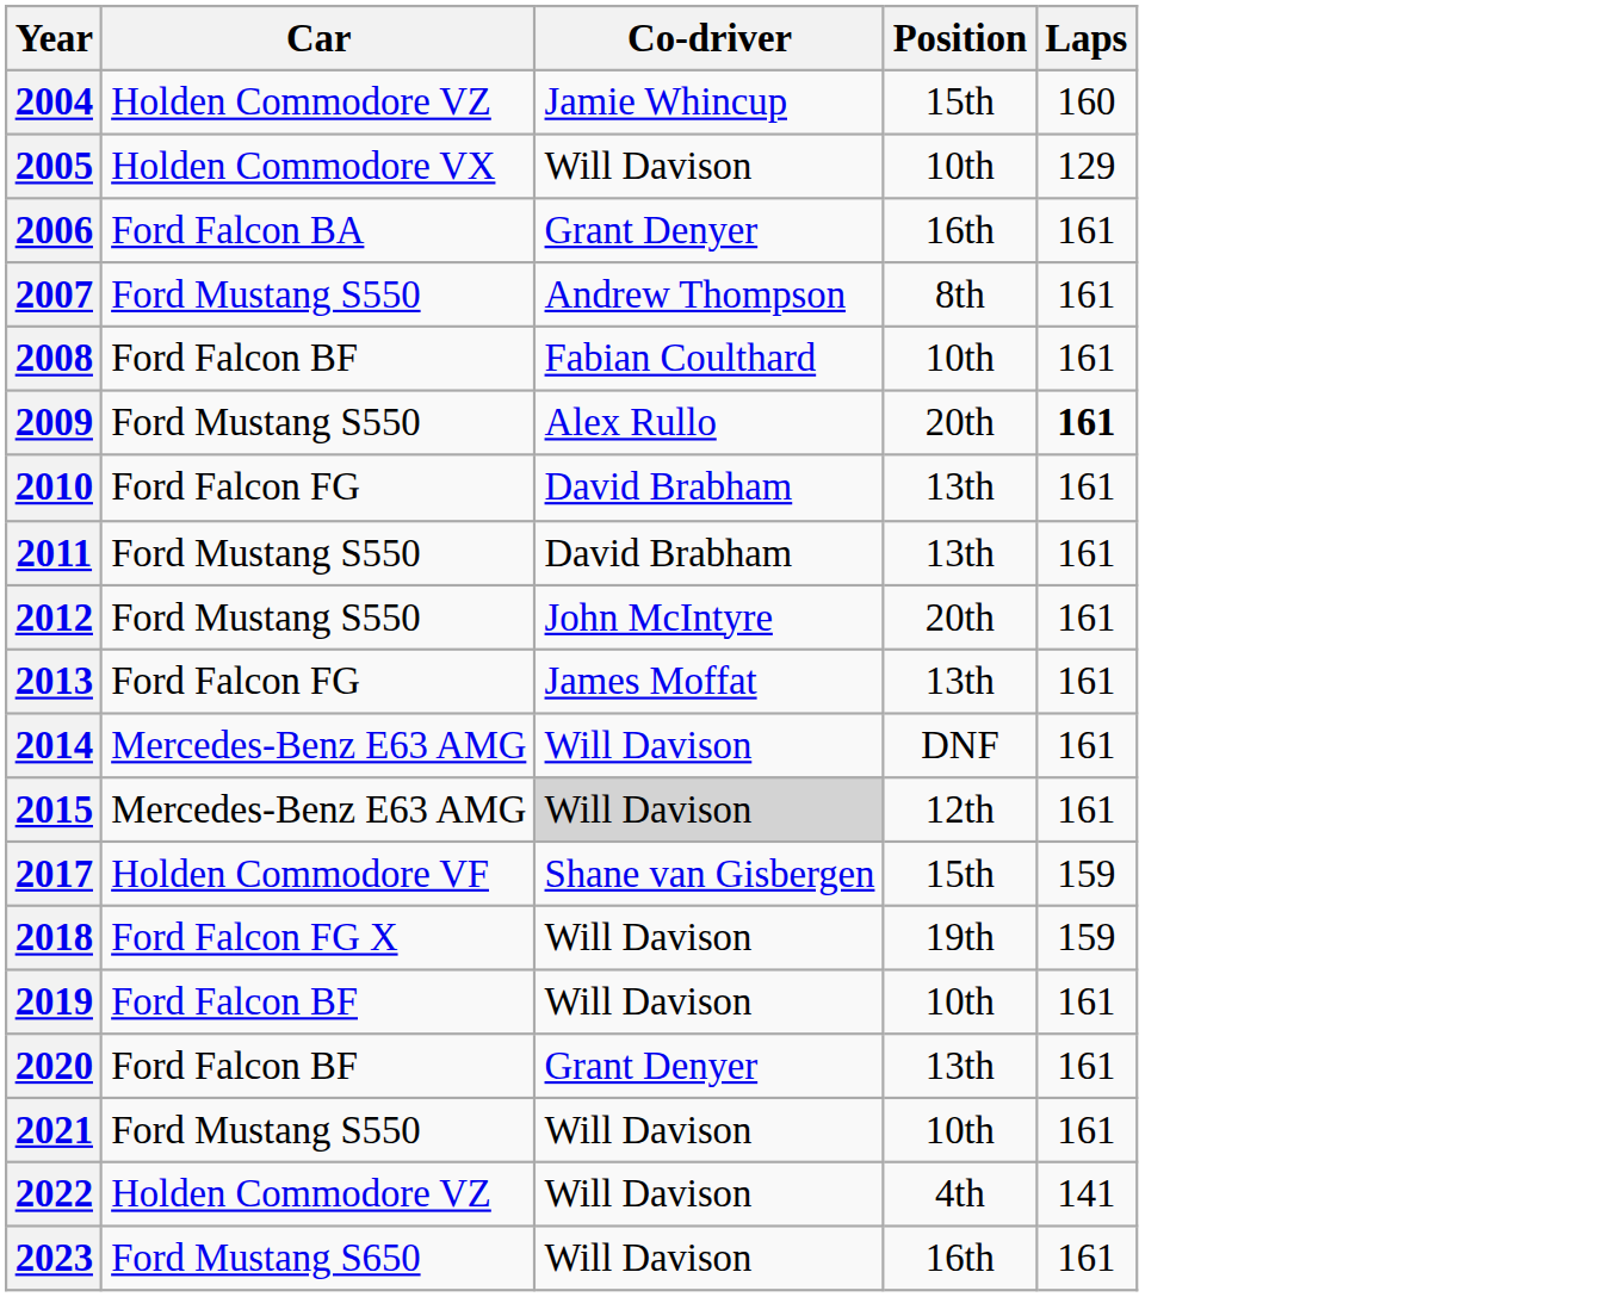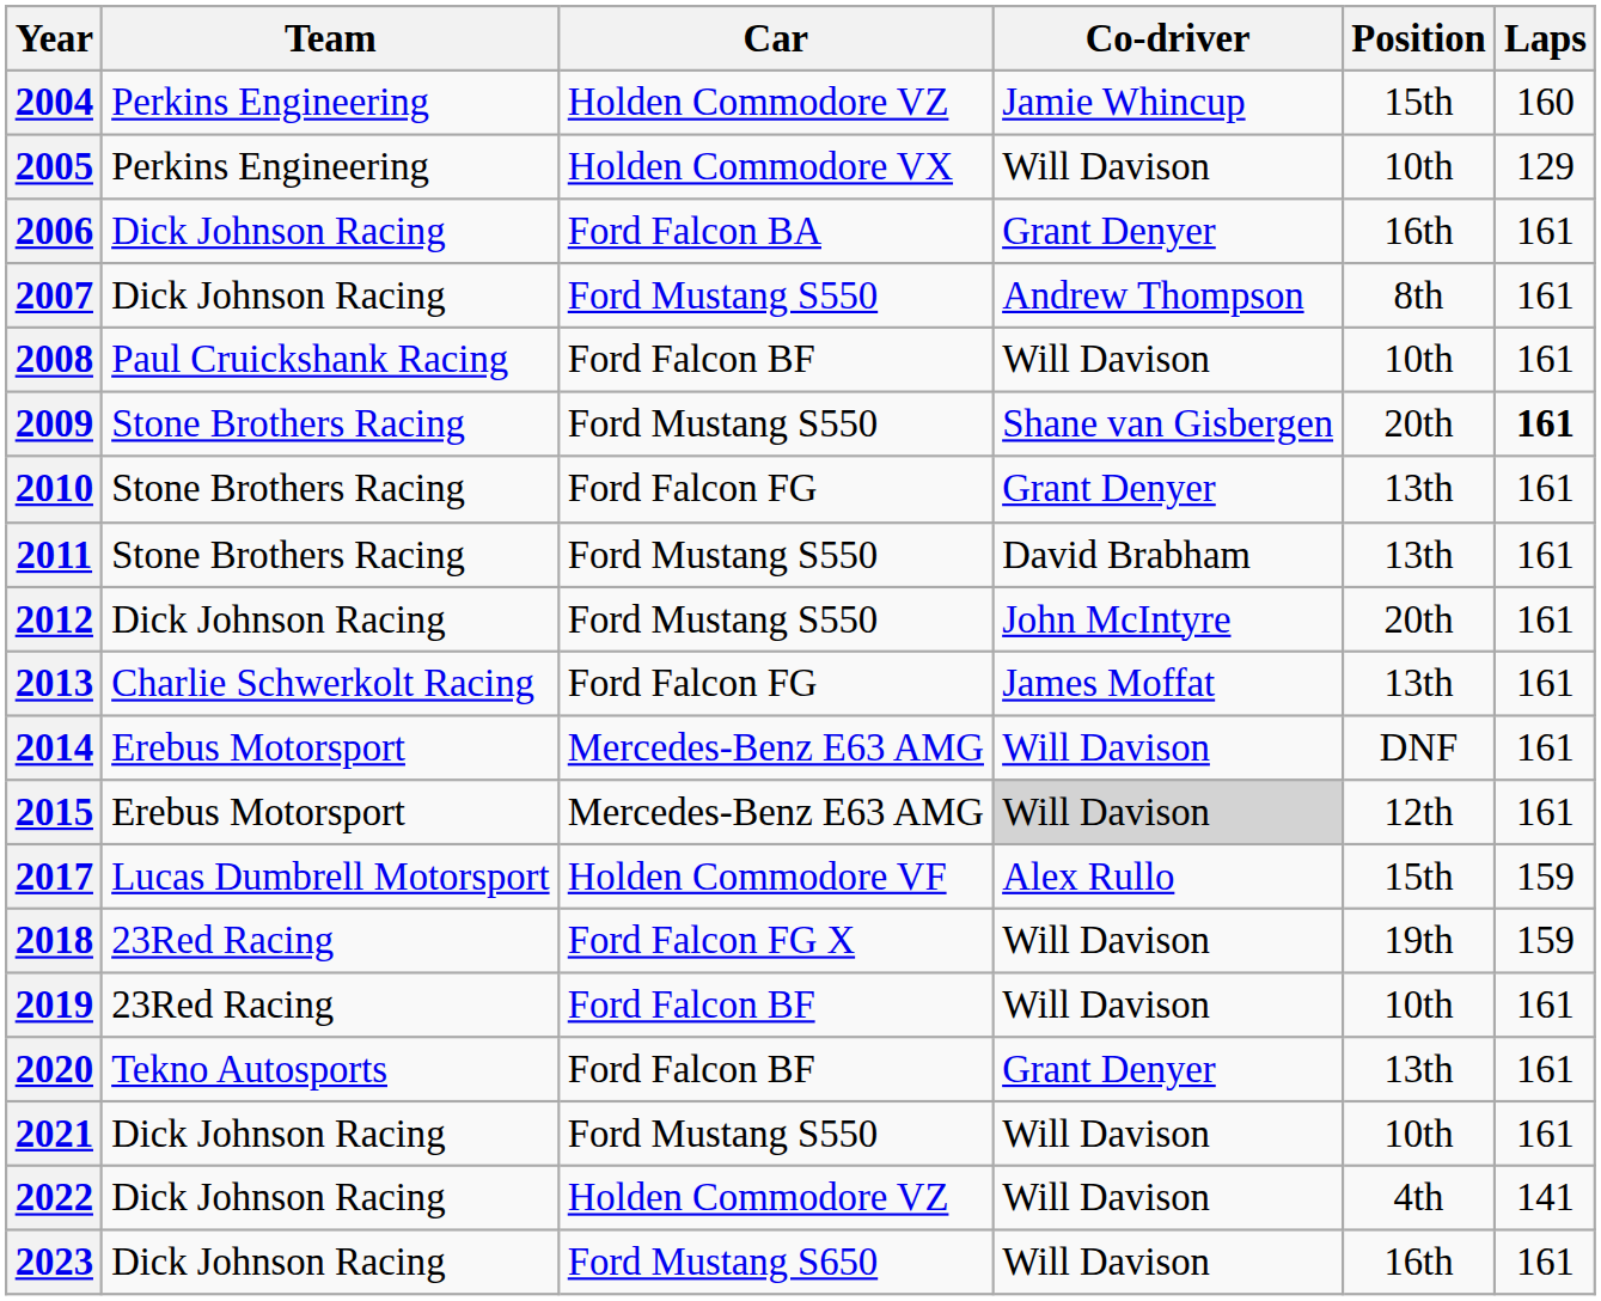 <table class="wikitable" style="font-size: 95%;">
 <tr>
 <th>Year</th>
+<th>Team</th>
 <th>Car</th>
 <th>Co-driver</th>
 <th>Position</th>
 <th>Laps</th>
 </tr>
 <tr>
 <th><a href='#'>2004</a></th>
+<td><a href='#'>Perkins Engineering</a></td>
 <td><a href='#'>Holden Commodore VZ</a></td>
 <td> <a href='#'>Jamie Whincup</a></td>
 <td align="center">15th</td>
 <td align="center">160</td>
 </tr>
 <tr>
 <th><a href='#'>2005</a></th>
+<td>Perkins Engineering</td>
 <td><a href='#'>Holden Commodore VX</a></td>
 <td> Will Davison</td>
 <td align="center">10th</td>
 <td align="center">129</td>
 </tr>
 <tr>
 <th><a href='#'>2006</a></th>
+<td><a href='#'>Dick Johnson Racing</a></td>
 <td><a href='#'>Ford Falcon BA</a></td>
 <td> <a href='#'>Grant Denyer</a></td>
 <td align="center">16th</td>
 <td align="center">161</td>
 </tr>
 <tr>
 <th><a href='#'>2007</a></th>
+<td>Dick Johnson Racing</td>
 <td><a href='#'>Ford Mustang S550</a></td>
 <td> <a href='#'>Andrew Thompson</a></td>
 <td align="center">8th</td>
 <td align="center">161</td>
 </tr>
 <tr>
 <th><a href='#'>2008</a></th>
+<td><a href='#'>Paul Cruickshank Racing</a></td>
 <td>Ford Falcon BF</td>
-<td> <a href='#'>Fabian Coulthard</a></td>
+<td> Will Davison</td>
 <td align="center">10th</td>
 <td align="center">161</td>
 </tr>
 <tr>
 <th><a href='#'>2009</a></th>
+<td><a href='#'>Stone Brothers Racing</a></td>
 <td>Ford Mustang S550</td>
-<td> <a href='#'>Alex Rullo</a></td>
+<td> <a href='#'>Shane van Gisbergen</a></td>
 <td align="center">20th</td>
 <td align="center"><strong>161</strong></td>
 </tr>
 <tr>
 <th><a href='#'>2010</a></th>
+<td>Stone Brothers Racing</td>
 <td>Ford Falcon FG</td>
-<td> <a href='#'>David Brabham</a></td>
+<td> <a href='#'>Grant Denyer</a></td>
 <td align="center">13th</td>
 <td align="center">161</td>
 </tr>
 <tr>
 <th><a href='#'>2011</a></th>
+<td>Stone Brothers Racing</td>
 <td>Ford Mustang S550</td>
 <td> David Brabham</td>
 <td align="center">13th</td>
 <td align="center">161</td>
 </tr>
 <tr>
 <th><a href='#'>2012</a></th>
+<td>Dick Johnson Racing</td>
 <td>Ford Mustang S550</td>
 <td> <a href='#'>John McIntyre</a></td>
 <td align="center">20th</td>
 <td align="center">161</td>
 </tr>
 <tr>
 <th><a href='#'>2013</a></th>
+<td><a href='#'>Charlie Schwerkolt Racing</a></td>
 <td>Ford Falcon FG</td>
 <td> <a href='#'>James Moffat</a></td>
 <td align="center">13th</td>
 <td align="center">161</td>
 </tr>
 <tr>
 <th><a href='#'>2014</a></th>
+<td><a href='#'>Erebus Motorsport</a></td>
 <td><a href='#'>Mercedes-Benz E63 AMG</a></td>
 <td> <a href='#'>Will Davison</a></td>
 <td align="center">DNF</td>
 <td align="center">161</td>
 </tr>
 <tr>
 <th><a href='#'>2015</a></th>
+<td>Erebus Motorsport</td>
 <td>Mercedes-Benz E63 AMG</td>
 <td style="background: lightgrey;"> Will Davison</td>
 <td align="center">12th</td>
 <td align="center">161</td>
 </tr>
 <tr>
 <th><a href='#'>2017</a></th>
+<td><a href='#'>Lucas Dumbrell Motorsport</a></td>
 <td><a href='#'>Holden Commodore VF</a></td>
-<td> <a href='#'>Shane van Gisbergen</a></td>
+<td> <a href='#'>Alex Rullo</a></td>
 <td align="center">15th</td>
 <td align="center">159</td>
 </tr>
 <tr>
 <th><a href='#'>2018</a></th>
+<td><a href='#'>23Red Racing</a></td>
 <td><a href='#'>Ford Falcon FG X</a></td>
 <td> Will Davison</td>
 <td align="center">19th</td>
 <td align="center">159</td>
 </tr>
 <tr>
 <th><a href='#'>2019</a></th>
+<td>23Red Racing</td>
 <td><a href='#'>Ford Falcon BF</a></td>
 <td> Will Davison</td>
 <td align="center">10th</td>
 <td align="center">161</td>
 </tr>
 <tr>
 <th><a href='#'>2020</a></th>
+<td><a href='#'>Tekno Autosports</a></td>
 <td>Ford Falcon BF</td>
 <td> <a href='#'>Grant Denyer</a></td>
 <td align="center">13th</td>
 <td align="center">161</td>
 </tr>
 <tr>
 <th><a href='#'>2021</a></th>
+<td>Dick Johnson Racing</td>
 <td>Ford Mustang S550</td>
 <td> Will Davison</td>
 <td align="center">10th</td>
 <td align="center">161</td>
 </tr>
 <tr>
 <th><a href='#'>2022</a></th>
+<td>Dick Johnson Racing</td>
 <td><a href='#'>Holden Commodore VZ</a></td>
 <td> Will Davison</td>
 <td align="center">4th</td>
 <td align="center">141</td>
 </tr>
 <tr>
 <th><a href='#'>2023</a></th>
+<td>Dick Johnson Racing</td>
 <td><a href='#'>Ford Mustang S650</a></td>
 <td> Will Davison</td>
 <td align="center">16th</td>
 <td align="center">161</td>
 </tr>
 </table>
